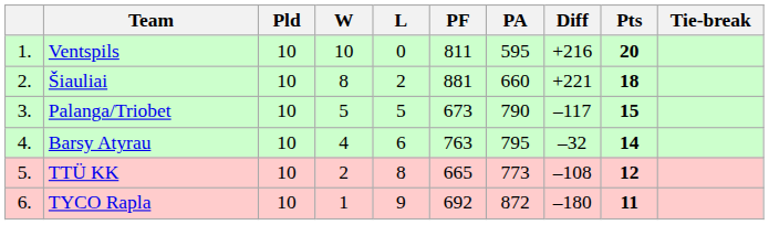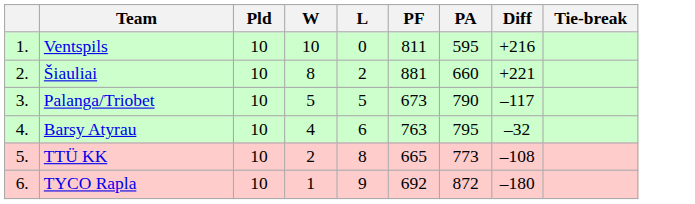 <table class="wikitable" style="text-align:center">
 <tr>
 <th width=25></th>
 <th width=170>Team</th>
 <th width=40>Pld</th>
 <th width=40>W</th>
 <th width=40>L</th>
 <th width=40>PF</th>
 <th width=40>PA</th>
 <th width=40>Diff</th>
-<th width=40>Pts</th>
 <th width=80>Tie-break</th>
 </tr>
 <tr style="background:#ccffcc;">
 <td>1.</td>
 <td align=left> <a href='#'>Ventspils</a></td>
 <td>10</td>
 <td>10</td>
 <td>0</td>
 <td>811</td>
 <td>595</td>
 <td>+216</td>
-<td><strong>20</strong></td>
 <td></td>
 </tr>
 <tr style="background:#ccffcc;">
 <td>2.</td>
 <td align=left> <a href='#'>Šiauliai</a></td>
 <td>10</td>
 <td>8</td>
 <td>2</td>
 <td>881</td>
 <td>660</td>
 <td>+221</td>
-<td><strong>18</strong></td>
 <td></td>
 </tr>
 <tr style="background:#ccffcc;">
 <td>3.</td>
 <td align=left> <a href='#'>Palanga/Triobet</a></td>
 <td>10</td>
 <td>5</td>
 <td>5</td>
 <td>673</td>
 <td>790</td>
 <td>–117</td>
-<td><strong>15</strong></td>
 <td></td>
 </tr>
 <tr style="background:#ccffcc;">
 <td>4.</td>
 <td align=left> <a href='#'>Barsy Atyrau</a></td>
 <td>10</td>
 <td>4</td>
 <td>6</td>
 <td>763</td>
 <td>795</td>
 <td>–32</td>
-<td><strong>14</strong></td>
 <td></td>
 </tr>
 <tr style="background:#ffcccc;">
 <td>5.</td>
 <td align=left> <a href='#'>TTÜ KK</a></td>
 <td>10</td>
 <td>2</td>
 <td>8</td>
 <td>665</td>
 <td>773</td>
 <td>–108</td>
-<td><strong>12</strong></td>
 <td></td>
 </tr>
 <tr style="background:#ffcccc;">
 <td>6.</td>
 <td align=left> <a href='#'>TYCO Rapla</a></td>
 <td>10</td>
 <td>1</td>
 <td>9</td>
 <td>692</td>
 <td>872</td>
 <td>–180</td>
-<td><strong>11</strong></td>
 <td></td>
 </tr>
 </table>
